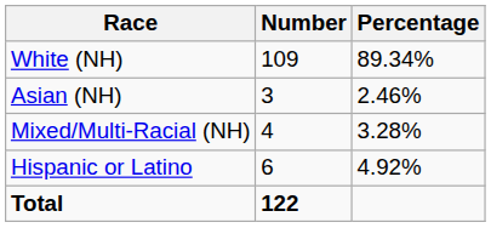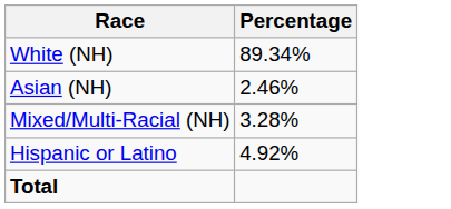 <table class="wikitable">
 <tr>
 <th>Race</th>
-<th>Number</th>
 <th>Percentage</th>
 </tr>
 <tr>
 <td><a href='#'>White</a> (NH)</td>
-<td>109</td>
 <td>89.34%</td>
 </tr>
 <tr>
 <td><a href='#'>Asian</a> (NH)</td>
-<td>3</td>
 <td>2.46%</td>
 </tr>
 <tr>
 <td><a href='#'>Mixed/Multi-Racial</a> (NH)</td>
-<td>4</td>
 <td>3.28%</td>
 </tr>
 <tr>
 <td><a href='#'>Hispanic or Latino</a></td>
-<td>6</td>
 <td>4.92%</td>
 </tr>
 <tr>
 <td><strong>Total</strong></td>
-<td><strong>122</strong></td>
 <td></td>
 </tr>
 </table>
